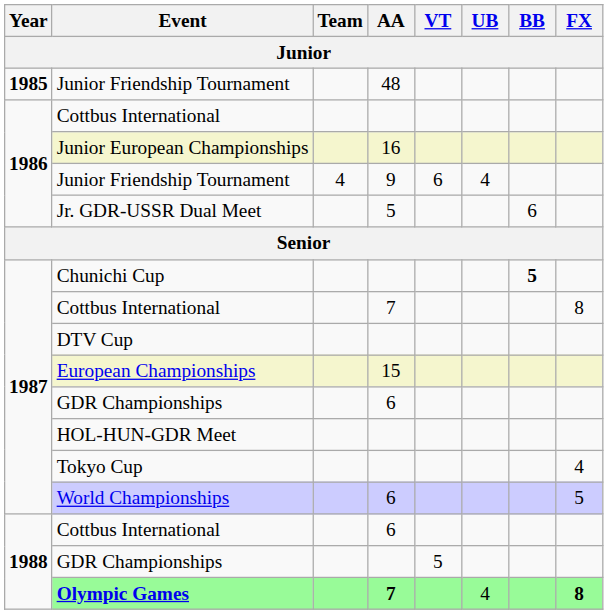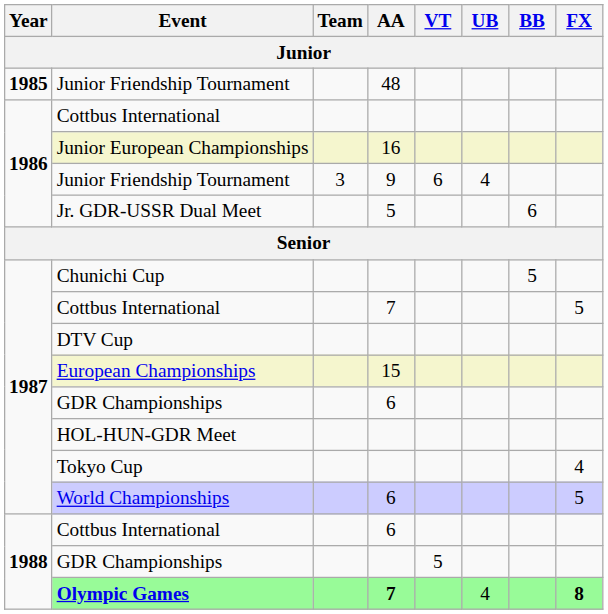 <table class="wikitable" style="text-align:center; font-size:95%;">
 <tr>
 <th align=center>Year</th>
 <th align=center>Event</th>
 <th style="width:30px;">Team</th>
 <th style="width:30px;">AA</th>
 <th style="width:30px;"><a href='#'>VT</a></th>
 <th style="width:30px;"><a href='#'>UB</a></th>
 <th style="width:30px;"><a href='#'>BB</a></th>
 <th style="width:30px;"><a href='#'>FX</a></th>
 </tr>
 <tr>
 <th colspan="8"><strong>Junior</strong></th>
 </tr>
 <tr>
 <td rowspan="1"><strong>1985</strong></td>
 <td align=left>Junior Friendship Tournament</td>
 <td></td>
 <td>48</td>
 <td></td>
 <td></td>
 <td></td>
 <td></td>
 </tr>
 <tr>
 <td rowspan="4"><strong>1986</strong></td>
 <td align=left>Cottbus International</td>
 <td></td>
 <td></td>
 <td></td>
 <td></td>
 <td></td>
 <td></td>
 </tr>
 <tr bgcolor=#F5F6CE>
 <td align=left>Junior European Championships</td>
 <td></td>
 <td>16</td>
 <td></td>
 <td></td>
 <td></td>
 <td></td>
 </tr>
 <tr>
 <td align=left>Junior Friendship Tournament</td>
-<td>4</td>
+<td>3</td>
 <td>9</td>
 <td>6</td>
 <td>4</td>
 <td></td>
 <td></td>
 </tr>
 <tr>
 <td align=left>Jr. GDR-USSR Dual Meet</td>
 <td></td>
 <td>5</td>
 <td></td>
 <td></td>
 <td>6</td>
 <td></td>
 </tr>
 <tr>
 <th colspan="8"><strong>Senior</strong></th>
 </tr>
 <tr>
 <td rowspan="8"><strong>1987</strong></td>
 <td align=left>Chunichi Cup</td>
 <td></td>
 <td></td>
 <td></td>
 <td></td>
-<td><strong>5</strong></td>
+<td>5</td>
 <td></td>
 </tr>
 <tr>
 <td align=left>Cottbus International</td>
 <td></td>
 <td>7</td>
 <td></td>
 <td></td>
 <td></td>
-<td>8</td>
+<td>5</td>
 </tr>
 <tr>
 <td align=left>DTV Cup</td>
 <td></td>
 <td></td>
 <td></td>
 <td></td>
 <td></td>
 <td></td>
 </tr>
 <tr bgcolor=#F5F6CE>
 <td align=left><a href='#'>European Championships</a></td>
 <td></td>
 <td>15</td>
 <td></td>
 <td></td>
 <td></td>
 <td></td>
 </tr>
 <tr>
 <td align=left>GDR Championships</td>
 <td></td>
 <td>6</td>
 <td></td>
 <td></td>
 <td></td>
 <td></td>
 </tr>
 <tr>
 <td align=left>HOL-HUN-GDR Meet</td>
 <td></td>
 <td></td>
 <td></td>
 <td></td>
 <td></td>
 <td></td>
 </tr>
 <tr>
 <td align=left>Tokyo Cup</td>
 <td></td>
 <td></td>
 <td></td>
 <td></td>
 <td></td>
 <td>4</td>
 </tr>
 <tr bgcolor=#CCCCFF>
 <td align=left><a href='#'>World Championships</a></td>
 <td></td>
 <td>6</td>
 <td></td>
 <td></td>
 <td></td>
 <td>5</td>
 </tr>
 <tr>
 <td rowspan="3"><strong>1988</strong></td>
 <td align=left>Cottbus International</td>
 <td></td>
 <td>6</td>
 <td></td>
 <td></td>
 <td></td>
 <td></td>
 </tr>
 <tr>
 <td align=left>GDR Championships</td>
 <td></td>
 <td></td>
 <td>5</td>
 <td></td>
 <td></td>
 <td></td>
 </tr>
 <tr bgcolor=98FB98>
 <td align=left><strong><a href='#'>Olympic Games</a></strong></td>
 <td></td>
 <td><strong>7</strong></td>
 <td></td>
 <td>4</td>
 <td></td>
 <td><strong>8</strong></td>
 </tr>
 </table>
